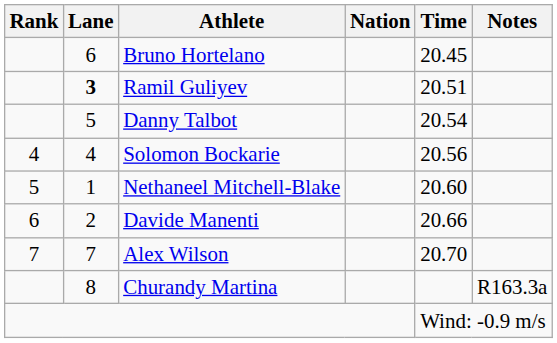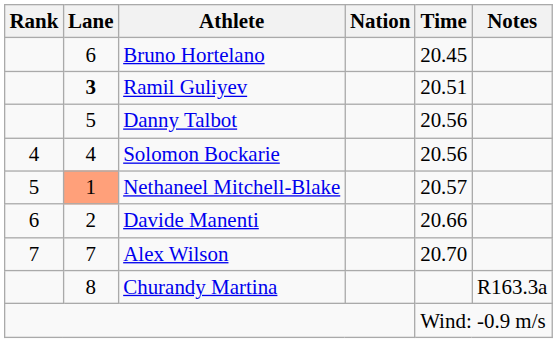 <table class="wikitable sortable" style="text-align:center">
 <tr>
 <th scope="col">Rank</th>
 <th scope="col">Lane</th>
 <th scope="col">Athlete</th>
 <th scope="col">Nation</th>
 <th scope="col">Time</th>
 <th scope="col">Notes</th>
 </tr>
 <tr>
 <td></td>
 <td>6</td>
 <td align=left><a href='#'>Bruno Hortelano</a></td>
 <td align=left></td>
 <td>20.45</td>
 <td></td>
 </tr>
 <tr>
 <td></td>
 <td><strong>3</strong></td>
 <td align=left><a href='#'>Ramil Guliyev</a></td>
 <td align=left></td>
 <td>20.51</td>
 <td></td>
 </tr>
 <tr>
 <td></td>
 <td>5</td>
 <td align=left><a href='#'>Danny Talbot</a></td>
 <td align=left></td>
-<td>20.54</td>
+<td>20.56</td>
 <td></td>
 </tr>
 <tr>
 <td>4</td>
 <td>4</td>
 <td align=left><a href='#'>Solomon Bockarie</a></td>
 <td align=left></td>
 <td>20.56</td>
 <td></td>
 </tr>
 <tr>
 <td>5</td>
-<td>1</td>
+<td style="background: lightsalmon;">1</td>
 <td align=left><a href='#'>Nethaneel Mitchell-Blake</a></td>
 <td align=left></td>
-<td>20.60</td>
+<td>20.57</td>
 <td></td>
 </tr>
 <tr>
 <td>6</td>
 <td>2</td>
 <td align=left><a href='#'>Davide Manenti</a></td>
 <td align=left></td>
 <td>20.66</td>
 <td></td>
 </tr>
 <tr>
 <td>7</td>
 <td>7</td>
 <td align=left><a href='#'>Alex Wilson</a></td>
 <td align=left></td>
 <td>20.70</td>
 <td></td>
 </tr>
 <tr>
 <td></td>
 <td>8</td>
 <td align=left><a href='#'>Churandy Martina</a></td>
 <td align=left></td>
 <td></td>
 <td>R163.3a</td>
 </tr>
 <tr class="sortbottom">
 <td colspan="4"></td>
 <td colspan="2" style="text-align:left;">Wind: -0.9 m/s</td>
 </tr>
 </table>
